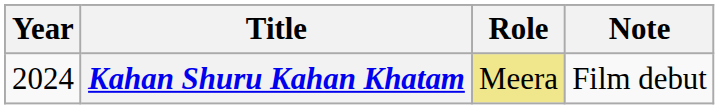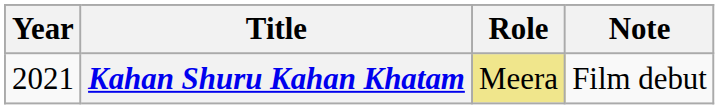 <table class="wikitable sortable plainrowheaders">
 <tr style="text-align:center;">
 <th scope="col">Year</th>
 <th scope="col">Title</th>
 <th scope="col">Role</th>
 <th class="unsortable" scope="col">Note</th>
 </tr>
 <tr>
-<td>2024</td>
+<td>2021</td>
 <th scope="row"><em><a href='#'>Kahan Shuru Kahan Khatam</a></em></th>
 <td style="background: khaki;">Meera</td>
 <td>Film debut</td>
 </tr>
 </table>
